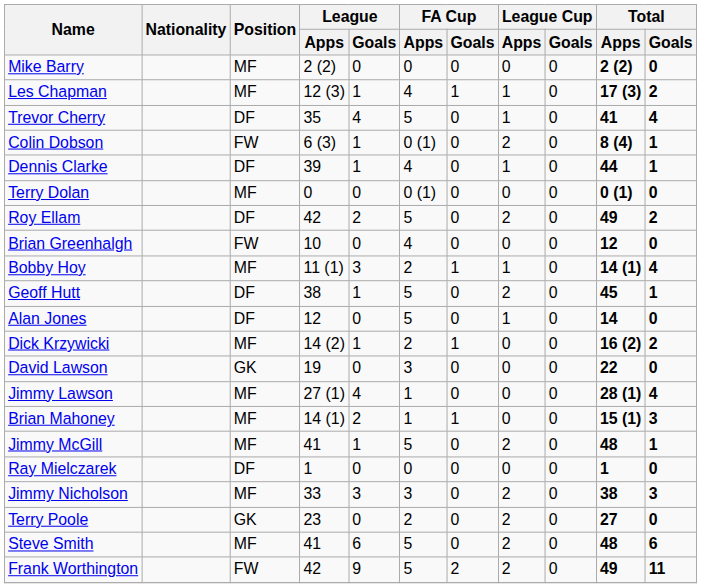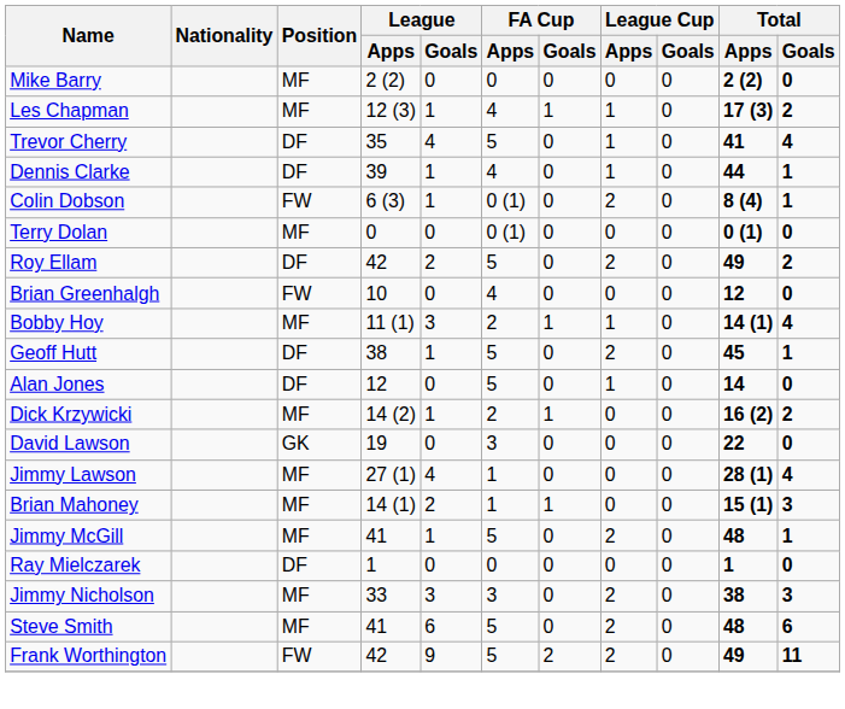 <table class="wikitable sortable">
 <tr>
 <th scope=col rowspan=2>Name</th>
 <th scope=col rowspan=2>Nationality</th>
 <th scope=col rowspan=2>Position</th>
 <th scope=col colspan=2>League</th>
 <th scope=col colspan=2>FA Cup</th>
 <th scope=col colspan=2>League Cup</th>
 <th scope=col colspan=2>Total</th>
 </tr>
 <tr>
 <th>Apps</th>
 <th>Goals</th>
 <th>Apps</th>
 <th>Goals</th>
 <th>Apps</th>
 <th>Goals</th>
 <th>Apps</th>
 <th>Goals</th>
 </tr>
 <tr>
 <td><a href='#'>Mike Barry</a></td>
 <td></td>
 <td>MF</td>
 <td>2 (2)</td>
 <td>0</td>
 <td>0</td>
 <td>0</td>
 <td>0</td>
 <td>0</td>
 <td><strong>2 (2)</strong></td>
 <td><strong>0</strong></td>
 </tr>
 <tr>
 <td><a href='#'>Les Chapman</a></td>
 <td></td>
 <td>MF</td>
 <td>12 (3)</td>
 <td>1</td>
 <td>4</td>
 <td>1</td>
 <td>1</td>
 <td>0</td>
 <td><strong>17 (3)</strong></td>
 <td><strong>2</strong></td>
 </tr>
 <tr>
 <td><a href='#'>Trevor Cherry</a></td>
 <td></td>
 <td>DF</td>
 <td>35</td>
 <td>4</td>
 <td>5</td>
 <td>0</td>
 <td>1</td>
 <td>0</td>
 <td><strong>41</strong></td>
 <td><strong>4</strong></td>
 </tr>
 <tr>
+<td><a href='#'>Dennis Clarke</a></td>
+<td></td>
+<td>DF</td>
+<td>39</td>
+<td>1</td>
+<td>4</td>
+<td>0</td>
+<td>1</td>
+<td>0</td>
+<td><strong>44</strong></td>
+<td><strong>1</strong></td>
+</tr>
+<tr>
 <td><a href='#'>Colin Dobson</a></td>
 <td></td>
 <td>FW</td>
 <td>6 (3)</td>
 <td>1</td>
 <td>0 (1)</td>
 <td>0</td>
 <td>2</td>
 <td>0</td>
 <td><strong>8 (4)</strong></td>
-<td><strong>1</strong></td>
-</tr>
-<tr>
-<td><a href='#'>Dennis Clarke</a></td>
-<td></td>
-<td>DF</td>
-<td>39</td>
-<td>1</td>
-<td>4</td>
-<td>0</td>
-<td>1</td>
-<td>0</td>
-<td><strong>44</strong></td>
 <td><strong>1</strong></td>
 </tr>
 <tr>
 <td><a href='#'>Terry Dolan</a></td>
 <td></td>
 <td>MF</td>
 <td>0</td>
 <td>0</td>
 <td>0 (1)</td>
 <td>0</td>
 <td>0</td>
 <td>0</td>
 <td><strong>0 (1)</strong></td>
 <td><strong>0</strong></td>
 </tr>
 <tr>
 <td><a href='#'>Roy Ellam</a></td>
 <td></td>
 <td>DF</td>
 <td>42</td>
 <td>2</td>
 <td>5</td>
 <td>0</td>
 <td>2</td>
 <td>0</td>
 <td><strong>49</strong></td>
 <td><strong>2</strong></td>
 </tr>
 <tr>
 <td><a href='#'>Brian Greenhalgh</a></td>
 <td></td>
 <td>FW</td>
 <td>10</td>
 <td>0</td>
 <td>4</td>
 <td>0</td>
 <td>0</td>
 <td>0</td>
 <td><strong>12</strong></td>
 <td><strong>0</strong></td>
 </tr>
 <tr>
 <td><a href='#'>Bobby Hoy</a></td>
 <td></td>
 <td>MF</td>
 <td>11 (1)</td>
 <td>3</td>
 <td>2</td>
 <td>1</td>
 <td>1</td>
 <td>0</td>
 <td><strong>14 (1)</strong></td>
 <td><strong>4</strong></td>
 </tr>
 <tr>
 <td><a href='#'>Geoff Hutt</a></td>
 <td></td>
 <td>DF</td>
 <td>38</td>
 <td>1</td>
 <td>5</td>
 <td>0</td>
 <td>2</td>
 <td>0</td>
 <td><strong>45</strong></td>
 <td><strong>1</strong></td>
 </tr>
 <tr>
 <td><a href='#'>Alan Jones</a></td>
 <td></td>
 <td>DF</td>
 <td>12</td>
 <td>0</td>
 <td>5</td>
 <td>0</td>
 <td>1</td>
 <td>0</td>
 <td><strong>14</strong></td>
 <td><strong>0</strong></td>
 </tr>
 <tr>
 <td><a href='#'>Dick Krzywicki</a></td>
 <td></td>
 <td>MF</td>
 <td>14 (2)</td>
 <td>1</td>
 <td>2</td>
 <td>1</td>
 <td>0</td>
 <td>0</td>
 <td><strong>16 (2)</strong></td>
 <td><strong>2</strong></td>
 </tr>
 <tr>
 <td><a href='#'>David Lawson</a></td>
 <td></td>
 <td>GK</td>
 <td>19</td>
 <td>0</td>
 <td>3</td>
 <td>0</td>
 <td>0</td>
 <td>0</td>
 <td><strong>22</strong></td>
 <td><strong>0</strong></td>
 </tr>
 <tr>
 <td><a href='#'>Jimmy Lawson</a></td>
 <td></td>
 <td>MF</td>
 <td>27 (1)</td>
 <td>4</td>
 <td>1</td>
 <td>0</td>
 <td>0</td>
 <td>0</td>
 <td><strong>28 (1)</strong></td>
 <td><strong>4</strong></td>
 </tr>
 <tr>
 <td><a href='#'>Brian Mahoney</a></td>
 <td></td>
 <td>MF</td>
 <td>14 (1)</td>
 <td>2</td>
 <td>1</td>
 <td>1</td>
 <td>0</td>
 <td>0</td>
 <td><strong>15 (1)</strong></td>
 <td><strong>3</strong></td>
 </tr>
 <tr>
 <td><a href='#'>Jimmy McGill</a></td>
 <td></td>
 <td>MF</td>
 <td>41</td>
 <td>1</td>
 <td>5</td>
 <td>0</td>
 <td>2</td>
 <td>0</td>
 <td><strong>48</strong></td>
 <td><strong>1</strong></td>
 </tr>
 <tr>
 <td><a href='#'>Ray Mielczarek</a></td>
 <td></td>
 <td>DF</td>
 <td>1</td>
 <td>0</td>
 <td>0</td>
 <td>0</td>
 <td>0</td>
 <td>0</td>
 <td><strong>1</strong></td>
 <td><strong>0</strong></td>
 </tr>
 <tr>
 <td><a href='#'>Jimmy Nicholson</a></td>
 <td></td>
 <td>MF</td>
 <td>33</td>
 <td>3</td>
 <td>3</td>
 <td>0</td>
 <td>2</td>
 <td>0</td>
 <td><strong>38</strong></td>
 <td><strong>3</strong></td>
 </tr>
 <tr>
-<td><a href='#'>Terry Poole</a></td>
-<td></td>
-<td>GK</td>
-<td>23</td>
-<td>0</td>
-<td>2</td>
-<td>0</td>
-<td>2</td>
-<td>0</td>
-<td><strong>27</strong></td>
-<td><strong>0</strong></td>
-</tr>
-<tr>
 <td><a href='#'>Steve Smith</a></td>
 <td></td>
 <td>MF</td>
 <td>41</td>
 <td>6</td>
 <td>5</td>
 <td>0</td>
 <td>2</td>
 <td>0</td>
 <td><strong>48</strong></td>
 <td><strong>6</strong></td>
 </tr>
 <tr>
 <td><a href='#'>Frank Worthington</a></td>
 <td></td>
 <td>FW</td>
 <td>42</td>
 <td>9</td>
 <td>5</td>
 <td>2</td>
 <td>2</td>
 <td>0</td>
 <td><strong>49</strong></td>
 <td><strong>11</strong></td>
 </tr>
 <tr>
 </tr>
 </table>
